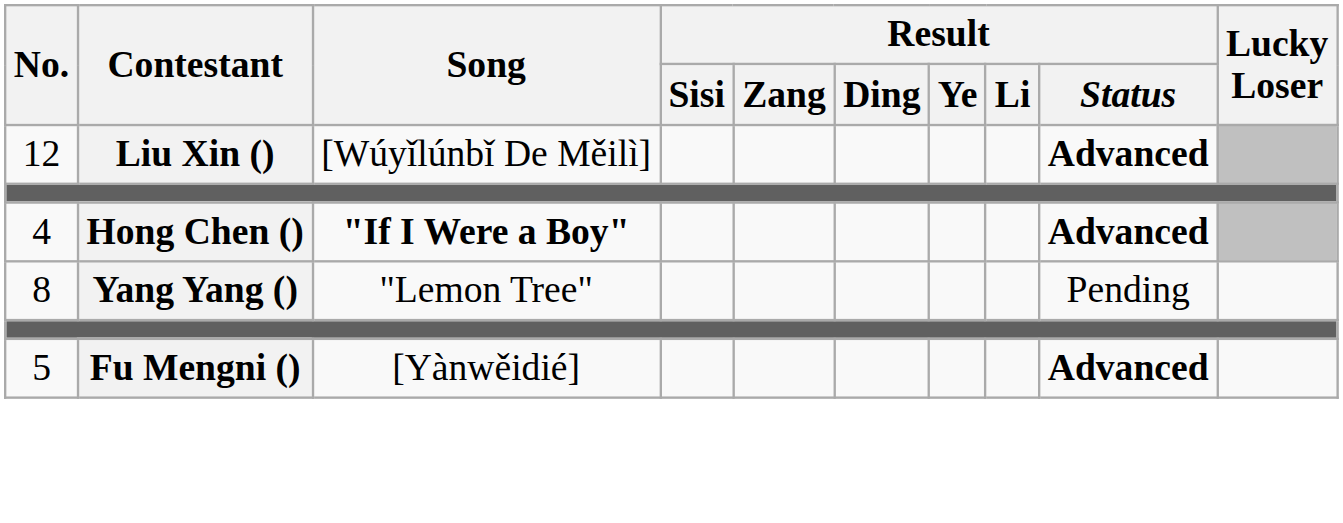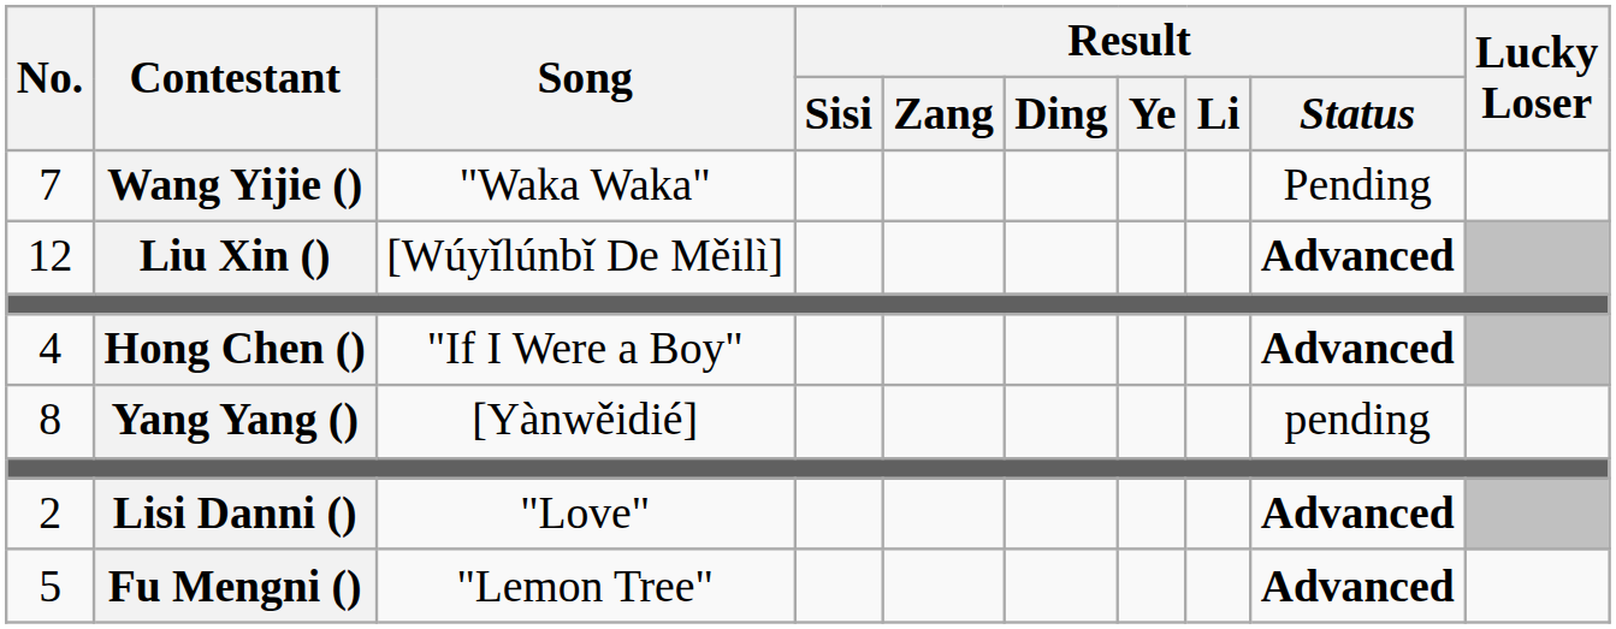 <table class="wikitable plainrowheaders" style="text-align:center;">
 <tr>
 <th scope="col" rowspan="2">No.</th>
 <th scope="col" rowspan="2">Contestant</th>
 <th scope="col" rowspan="2">Song</th>
 <th scope="col" colspan="6">Result</th>
 <th scope="col" rowspan="2">Lucky<br>Loser</th>
 </tr>
 <tr>
 <th scope="col">Sisi</th>
 <th scope="col">Zang</th>
 <th scope="col">Ding</th>
 <th scope="col">Ye</th>
 <th scope="col">Li</th>
 <th scope="col"><em>Status</em></th>
+</tr>
+<tr>
+<td>7</td>
+<th scope="row">Wang Yijie ()</th>
+<td>"Waka Waka"</td>
+<td></td>
+<td></td>
+<td></td>
+<td></td>
+<td></td>
+<td>Pending</td>
+<td></td>
 </tr>
 <tr>
 <td>12</td>
 <th scope="row">Liu Xin ()</th>
 <td> [Wúyǐlúnbǐ De Měilì]</td>
 <td></td>
 <td></td>
 <td></td>
 <td></td>
 <td></td>
 <td><strong>Advanced</strong></td>
 <td style = "background:#C0C0C0;"></td>
 </tr>
 <tr style = "background:#606060; height: 2pt">
 <td colspan = "10"></td>
 </tr>
 <tr>
 <td>4</td>
 <th scope="row">Hong Chen ()</th>
-<td><strong>"If I Were a Boy"</strong></td>
+<td>"If I Were a Boy"</td>
 <td></td>
 <td></td>
 <td></td>
 <td></td>
 <td></td>
 <td><strong>Advanced</strong></td>
 <td style = "background:#C0C0C0;"></td>
 </tr>
 <tr>
 <td>8</td>
 <th scope="row">Yang Yang ()</th>
-<td>"Lemon Tree"</td>
+<td> [Yànwěidié]</td>
 <td></td>
 <td></td>
 <td></td>
 <td></td>
 <td></td>
-<td>Pending</td>
+<td>pending</td>
 <td></td>
 </tr>
 <tr style = "background:#606060; height: 2pt">
 <td colspan = "10"></td>
 </tr>
 <tr>
+<td>2</td>
+<th scope="row">Lisi Danni ()</th>
+<td>"Love"</td>
+<td></td>
+<td></td>
+<td></td>
+<td></td>
+<td></td>
+<td><strong>Advanced</strong></td>
+<td style = "background:#C0C0C0;"></td>
+</tr>
+<tr>
 <td>5</td>
 <th scope="row">Fu Mengni ()</th>
-<td> [Yànwěidié]</td>
+<td>"Lemon Tree"</td>
 <td></td>
 <td></td>
 <td></td>
 <td></td>
 <td></td>
 <td><strong>Advanced</strong></td>
 <td></td>
 </tr>
 </table>
